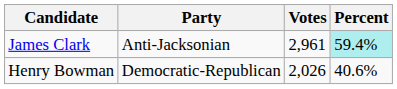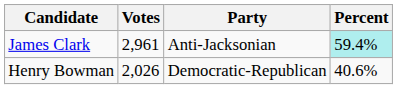 <table class=wikitable>
 <tr>
 <th>Candidate</th>
+<th>Votes</th>
 <th>Party</th>
-<th>Votes</th>
 <th>Percent</th>
 </tr>
 <tr>
 <td><a href='#'>James Clark</a></td>
+<td>2,961</td>
 <td>Anti-Jacksonian</td>
-<td>2,961</td>
 <td style="background: paleturquoise;">59.4%</td>
 </tr>
 <tr>
 <td>Henry Bowman</td>
+<td>2,026</td>
 <td>Democratic-Republican</td>
-<td>2,026</td>
 <td>40.6%</td>
 </tr>
 </table>
